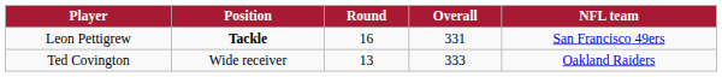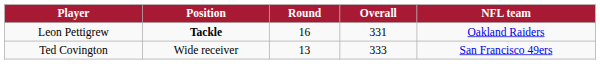 <table class="wikitable" width="65%">
 <tr align="center" style="background:#A81933;color:#FFFFFF;">
 <td><strong>Player</strong></td>
 <td><strong>Position</strong></td>
 <td><strong>Round</strong></td>
 <td><strong>Overall</strong></td>
 <td><strong>NFL team</strong></td>
 </tr>
 <tr align="center" bgcolor="">
 <td>Leon Pettigrew</td>
 <td><strong>Tackle</strong></td>
 <td>16</td>
 <td>331</td>
-<td><a href='#'>San Francisco 49ers</a></td>
+<td><a href='#'>Oakland Raiders</a></td>
 </tr>
 <tr align="center" bgcolor="">
 <td>Ted Covington</td>
 <td>Wide receiver</td>
 <td>13</td>
 <td>333</td>
-<td><a href='#'>Oakland Raiders</a></td>
+<td><a href='#'>San Francisco 49ers</a></td>
 </tr>
 </table>
